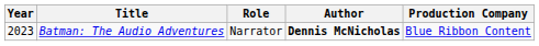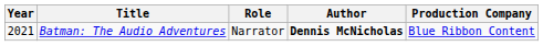 <table class="wikitable">
 <tr>
 <th>Year</th>
 <th>Title</th>
 <th>Role</th>
 <th>Author</th>
 <th>Production Company</th>
 </tr>
 <tr>
-<td>2023</td>
+<td>2021</td>
 <td><em><a href='#'>Batman: The Audio Adventures</a></em></td>
 <td>Narrator</td>
 <td><strong>Dennis McNicholas</strong></td>
 <td><a href='#'>Blue Ribbon Content</a></td>
 </tr>
 </table>
